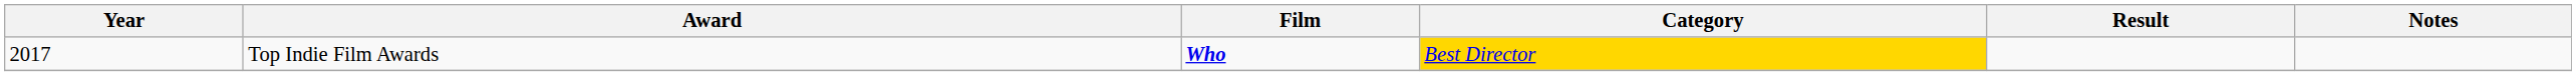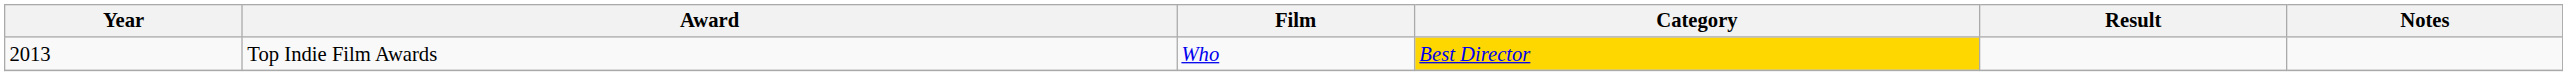 <table class="wikitable" style="width:100%;">
 <tr>
 <th>Year</th>
 <th>Award</th>
 <th>Film</th>
 <th>Category</th>
 <th>Result</th>
 <th>Notes</th>
 </tr>
 <tr>
-<td>2017</td>
+<td>2013</td>
 <td>Top Indie Film Awards</td>
-<td><strong><em><a href='#'>Who</a></em></strong></td>
+<td><em><a href='#'>Who</a></em></td>
 <td style="background: gold;"><em><a href='#'>Best Director</a></em></td>
 <td></td>
 <td></td>
 </tr>
 <tr>
 </tr>
 </table>
